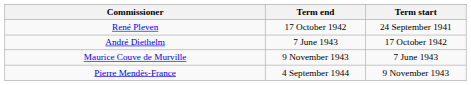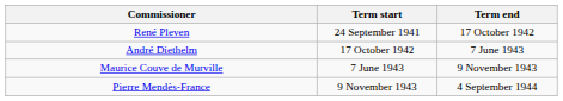 <table class="wikitable sortable" style="font-size:90%; margin:1em auto 1em auto;">
 <tr>
 <th width="400px">Commissioner</th>
+<th width="150px">Term start</th>
 <th width="150px">Term end</th>
-<th width="150px">Term start</th>
 </tr>
 <tr>
 <td align="center"><a href='#'>René Pleven</a></td>
+<td align="center">24 September 1941</td>
 <td align="center">17 October 1942</td>
-<td align="center">24 September 1941</td>
 </tr>
 <tr>
 <td align="center"><a href='#'>André Diethelm</a></td>
+<td align="center">17 October 1942</td>
 <td align="center">7 June 1943</td>
-<td align="center">17 October 1942</td>
 </tr>
 <tr>
 <td align="center"><a href='#'>Maurice Couve de Murville</a></td>
+<td align="center">7 June 1943</td>
 <td align="center">9 November 1943</td>
-<td align="center">7 June 1943</td>
 </tr>
 <tr>
 <td align="center"><a href='#'>Pierre Mendès-France</a></td>
+<td align="center">9 November 1943</td>
 <td align="center">4 September 1944</td>
-<td align="center">9 November 1943</td>
 </tr>
 </table>
